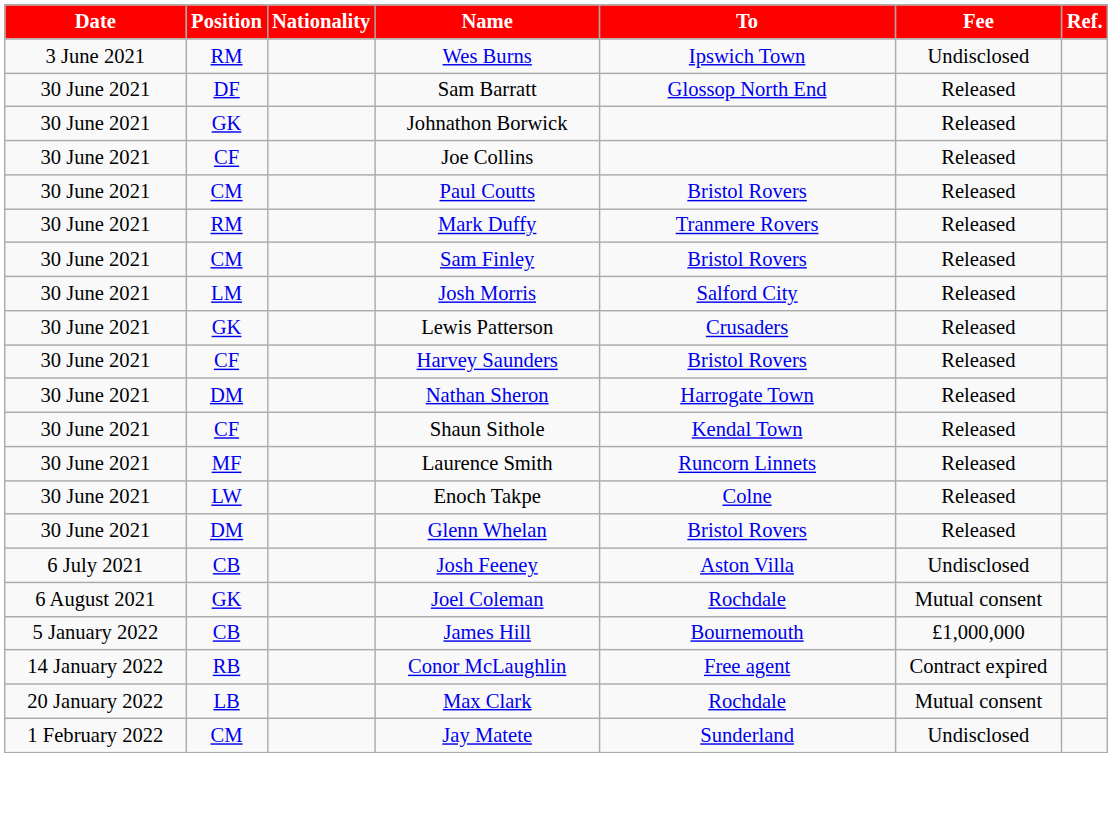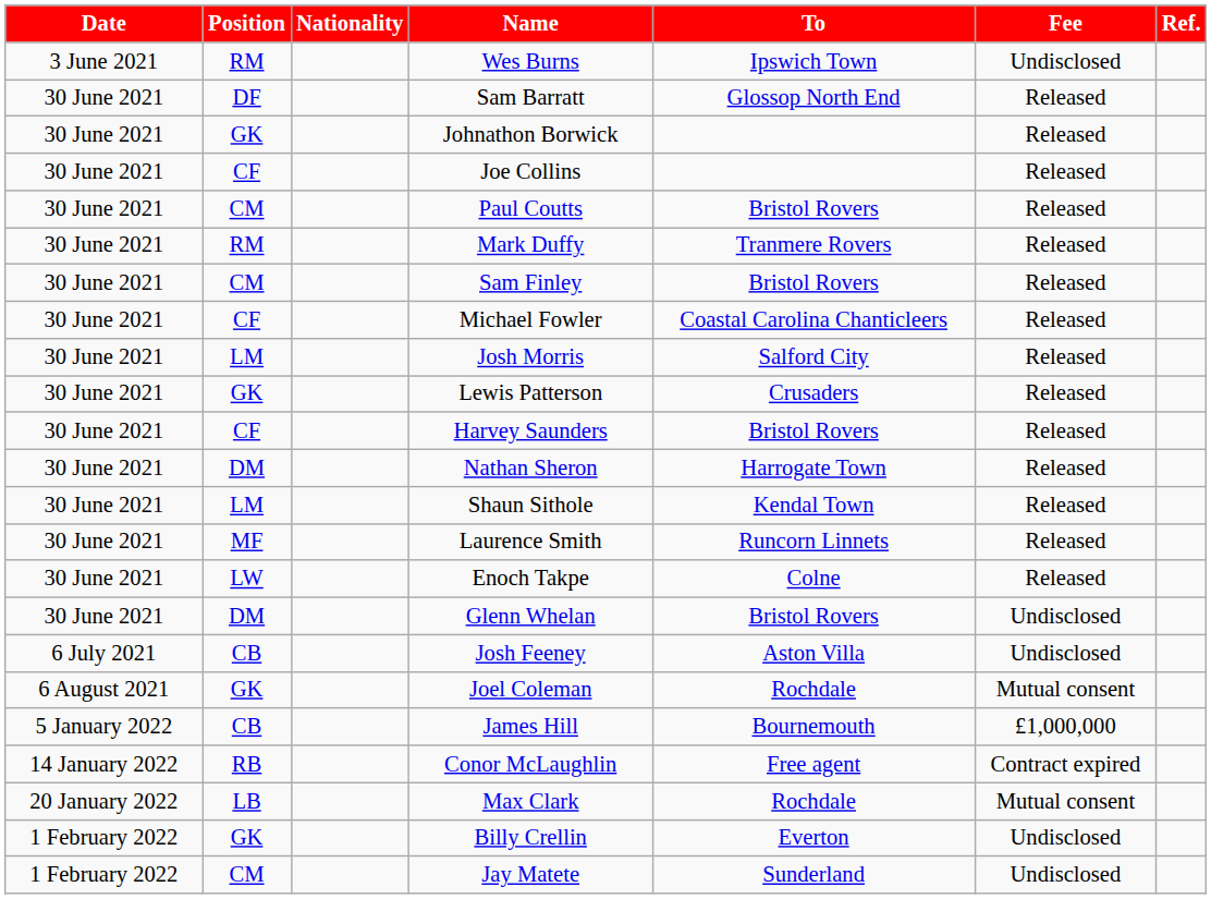 <table class="wikitable"  style="text-align:center; font-size:90%; ">
 <tr>
 <th style="background:#FF0000;color:white; width:120px;">Date</th>
 <th style="background:#FF0000;color:white; width:50px;">Position</th>
 <th style="background:#FF0000;color:white; width:50px;">Nationality</th>
 <th style="background:#FF0000;color:white; width:150px;">Name</th>
 <th style="background:#FF0000;color:white; width:200px;">To</th>
 <th style="background:#FF0000;color:white; width:110px;">Fee</th>
 <th style="background:#FF0000;color:white; width:25px;">Ref.</th>
 </tr>
 <tr>
 <td>3 June 2021</td>
 <td><a href='#'>RM</a></td>
 <td></td>
 <td><a href='#'>Wes Burns</a></td>
 <td> <a href='#'>Ipswich Town</a></td>
 <td>Undisclosed</td>
 <td></td>
 </tr>
 <tr>
 <td>30 June 2021</td>
 <td><a href='#'>DF</a></td>
 <td></td>
 <td>Sam Barratt</td>
 <td> <a href='#'>Glossop North End</a></td>
 <td>Released</td>
 <td></td>
 </tr>
 <tr>
 <td>30 June 2021</td>
 <td><a href='#'>GK</a></td>
 <td></td>
 <td>Johnathon Borwick</td>
 <td></td>
 <td>Released</td>
 <td></td>
 </tr>
 <tr>
 <td>30 June 2021</td>
 <td><a href='#'>CF</a></td>
 <td></td>
 <td>Joe Collins</td>
 <td></td>
 <td>Released</td>
 <td></td>
 </tr>
 <tr>
 <td>30 June 2021</td>
 <td><a href='#'>CM</a></td>
 <td></td>
 <td><a href='#'>Paul Coutts</a></td>
 <td> <a href='#'>Bristol Rovers</a></td>
 <td>Released</td>
 <td></td>
 </tr>
 <tr>
 <td>30 June 2021</td>
 <td><a href='#'>RM</a></td>
 <td></td>
 <td><a href='#'>Mark Duffy</a></td>
 <td> <a href='#'>Tranmere Rovers</a></td>
 <td>Released</td>
 <td></td>
 </tr>
 <tr>
 <td>30 June 2021</td>
 <td><a href='#'>CM</a></td>
 <td></td>
 <td><a href='#'>Sam Finley</a></td>
 <td> <a href='#'>Bristol Rovers</a></td>
 <td>Released</td>
 <td></td>
 </tr>
 <tr>
 <td>30 June 2021</td>
+<td><a href='#'>CF</a></td>
+<td></td>
+<td>Michael Fowler</td>
+<td> <a href='#'>Coastal Carolina Chanticleers</a></td>
+<td>Released</td>
+<td></td>
+</tr>
+<tr>
+<td>30 June 2021</td>
 <td><a href='#'>LM</a></td>
 <td></td>
 <td><a href='#'>Josh Morris</a></td>
 <td> <a href='#'>Salford City</a></td>
 <td>Released</td>
 <td></td>
 </tr>
 <tr>
 <td>30 June 2021</td>
 <td><a href='#'>GK</a></td>
 <td></td>
 <td>Lewis Patterson</td>
 <td> <a href='#'>Crusaders</a></td>
 <td>Released</td>
 <td></td>
 </tr>
 <tr>
 <td>30 June 2021</td>
 <td><a href='#'>CF</a></td>
 <td></td>
 <td><a href='#'>Harvey Saunders</a></td>
 <td> <a href='#'>Bristol Rovers</a></td>
 <td>Released</td>
 <td></td>
 </tr>
 <tr>
 <td>30 June 2021</td>
 <td><a href='#'>DM</a></td>
 <td></td>
 <td><a href='#'>Nathan Sheron</a></td>
 <td> <a href='#'>Harrogate Town</a></td>
 <td>Released</td>
 <td></td>
 </tr>
 <tr>
 <td>30 June 2021</td>
-<td><a href='#'>CF</a></td>
+<td><a href='#'>LM</a></td>
 <td></td>
 <td>Shaun Sithole</td>
 <td> <a href='#'>Kendal Town</a></td>
 <td>Released</td>
 <td></td>
 </tr>
 <tr>
 <td>30 June 2021</td>
 <td><a href='#'>MF</a></td>
 <td></td>
 <td>Laurence Smith</td>
 <td> <a href='#'>Runcorn Linnets</a></td>
 <td>Released</td>
 <td></td>
 </tr>
 <tr>
 <td>30 June 2021</td>
 <td><a href='#'>LW</a></td>
 <td></td>
 <td>Enoch Takpe</td>
 <td> <a href='#'>Colne</a></td>
 <td>Released</td>
 <td></td>
 </tr>
 <tr>
 <td>30 June 2021</td>
 <td><a href='#'>DM</a></td>
 <td></td>
 <td><a href='#'>Glenn Whelan</a></td>
 <td> <a href='#'>Bristol Rovers</a></td>
-<td>Released</td>
+<td>Undisclosed</td>
 <td></td>
 </tr>
 <tr>
 <td>6 July 2021</td>
 <td><a href='#'>CB</a></td>
 <td></td>
 <td><a href='#'>Josh Feeney</a></td>
 <td> <a href='#'>Aston Villa</a></td>
 <td>Undisclosed</td>
 <td></td>
 </tr>
 <tr>
 <td>6 August 2021</td>
 <td><a href='#'>GK</a></td>
 <td></td>
 <td><a href='#'>Joel Coleman</a></td>
 <td> <a href='#'>Rochdale</a></td>
 <td>Mutual consent</td>
 <td></td>
 </tr>
 <tr>
 <td>5 January 2022</td>
 <td><a href='#'>CB</a></td>
 <td></td>
 <td><a href='#'>James Hill</a></td>
 <td> <a href='#'>Bournemouth</a></td>
 <td>£1,000,000</td>
 <td></td>
 </tr>
 <tr>
 <td>14 January 2022</td>
 <td><a href='#'>RB</a></td>
 <td></td>
 <td><a href='#'>Conor McLaughlin</a></td>
 <td> <a href='#'>Free agent</a></td>
 <td>Contract expired</td>
 <td></td>
 </tr>
 <tr>
 <td>20 January 2022</td>
 <td><a href='#'>LB</a></td>
 <td></td>
 <td><a href='#'>Max Clark</a></td>
 <td> <a href='#'>Rochdale</a></td>
 <td>Mutual consent</td>
 <td></td>
 </tr>
 <tr>
 <td>1 February 2022</td>
+<td><a href='#'>GK</a></td>
+<td></td>
+<td><a href='#'>Billy Crellin</a></td>
+<td> <a href='#'>Everton</a></td>
+<td>Undisclosed</td>
+<td></td>
+</tr>
+<tr>
+<td>1 February 2022</td>
 <td><a href='#'>CM</a></td>
 <td></td>
 <td><a href='#'>Jay Matete</a></td>
 <td> <a href='#'>Sunderland</a></td>
 <td>Undisclosed</td>
 <td></td>
 </tr>
 </table>
